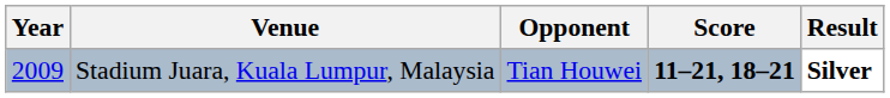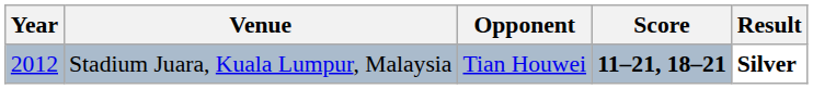 <table class="sortable wikitable" style="font-size: 90%;">
 <tr>
 <th>Year</th>
 <th>Venue</th>
 <th>Opponent</th>
 <th>Score</th>
 <th>Result</th>
 </tr>
 <tr style="background:#AABBCC">
-<td align="center"><a href='#'>2009</a></td>
+<td align="center"><a href='#'>2012</a></td>
 <td align="left">Stadium Juara, <a href='#'>Kuala Lumpur</a>, Malaysia</td>
 <td align="left"> <a href='#'>Tian Houwei</a></td>
 <td align="left"><strong>11–21, 18–21</strong></td>
 <td style="text-align:left; background:white"> <strong>Silver</strong></td>
 </tr>
 </table>
